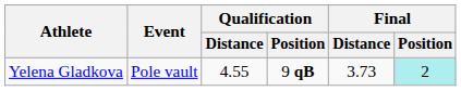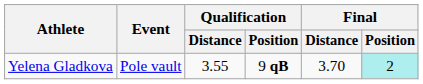 <table class=wikitable style="font-size:90%">
 <tr>
 <th rowspan=2>Athlete</th>
 <th rowspan=2>Event</th>
 <th colspan=2>Qualification</th>
 <th colspan=2>Final</th>
 </tr>
 <tr style="font-size:95%">
 <th>Distance</th>
 <th>Position</th>
 <th>Distance</th>
 <th>Position</th>
 </tr>
 <tr align=center>
 <td align=left><a href='#'>Yelena Gladkova</a></td>
 <td align=left><a href='#'>Pole vault</a></td>
-<td>4.55</td>
+<td>3.55</td>
 <td>9 <strong>qB</strong></td>
-<td>3.73</td>
+<td>3.70</td>
 <td style="background: paleturquoise;">2</td>
 </tr>
 </table>
